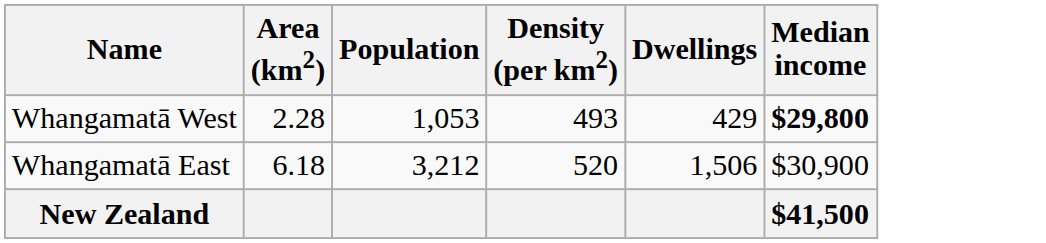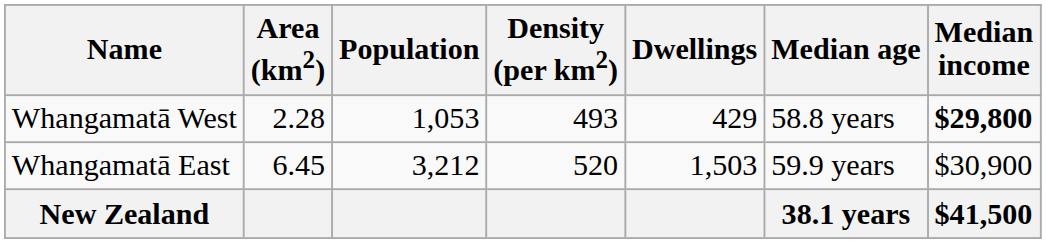 <table class="wikitable">
 <tr>
 <th>Name</th>
 <th>Area<br>(km<sup>2</sup>)</th>
 <th>Population</th>
 <th>Density<br>(per km<sup>2</sup>)</th>
 <th>Dwellings</th>
+<th>Median age</th>
 <th>Median<br>income</th>
 </tr>
 <tr>
 <td>Whangamatā West</td>
 <td style="text-align:right;">2.28</td>
 <td style="text-align:right;">1,053</td>
 <td style="text-align:right;">493</td>
 <td style="text-align:right;">429</td>
+<td>58.8 years</td>
 <td><strong>$29,800</strong></td>
 </tr>
 <tr>
 <td>Whangamatā East</td>
-<td style="text-align:right;">6.18</td>
+<td style="text-align:right;">6.45</td>
 <td style="text-align:right;">3,212</td>
 <td style="text-align:right;">520</td>
-<td style="text-align:right;">1,506</td>
+<td style="text-align:right;">1,503</td>
+<td>59.9 years</td>
 <td>$30,900</td>
 </tr>
 <tr>
 <th>New Zealand</th>
 <th></th>
 <th></th>
 <th></th>
 <th></th>
+<th>38.1 years</th>
 <th style="text-align:left;">$41,500</th>
 </tr>
 </table>
